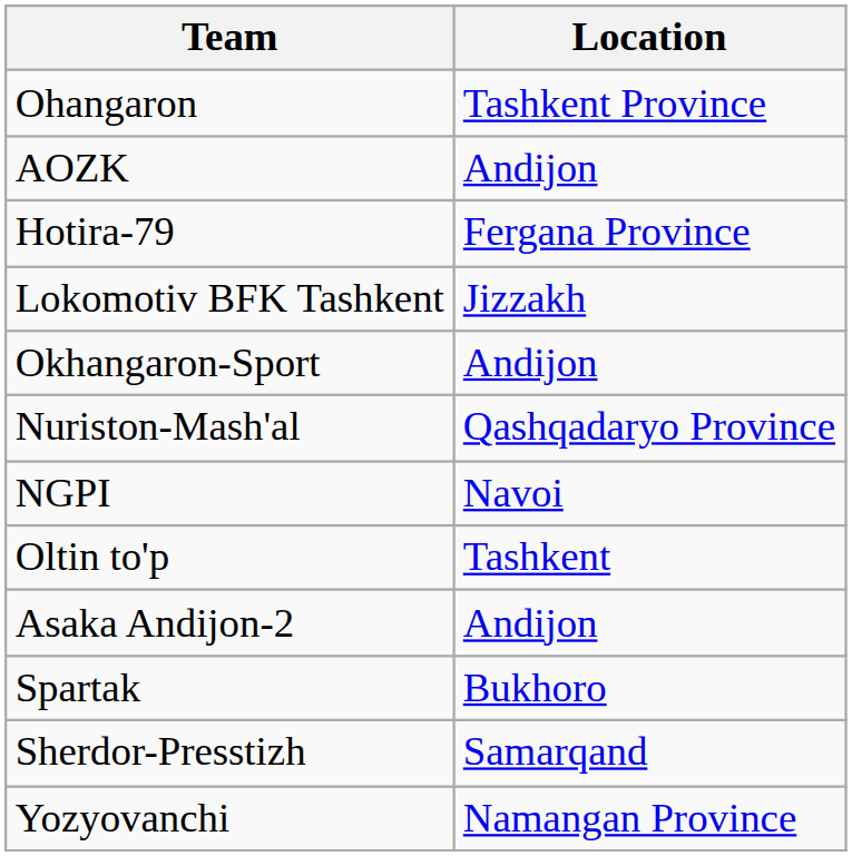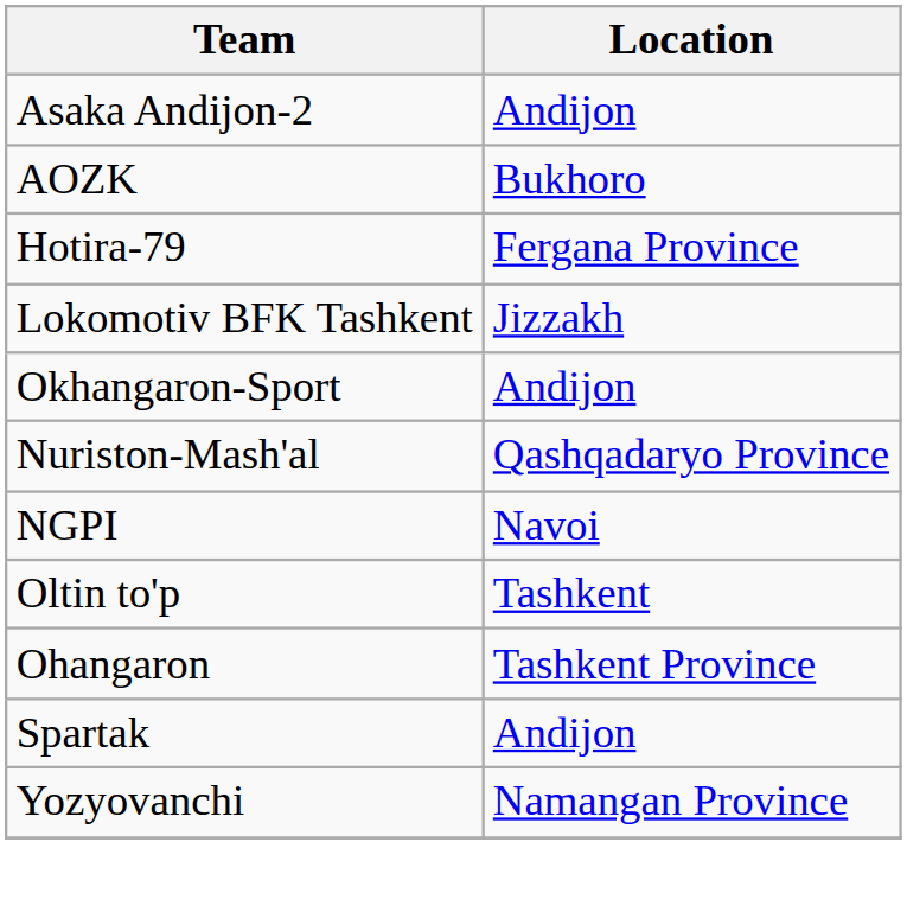 <table class="wikitable sortable" style="text-align: left;">
 <tr>
 <th>Team</th>
 <th>Location</th>
 </tr>
 <tr>
-<td>Ohangaron</td>
-<td><a href='#'>Tashkent Province</a></td>
+<td>Asaka Andijon-2</td>
+<td><a href='#'>Andijon</a></td>
 </tr>
 <tr>
 <td>AOZK</td>
-<td><a href='#'>Andijon</a></td>
+<td><a href='#'>Bukhoro</a></td>
 </tr>
 <tr>
 <td>Hotira-79</td>
 <td><a href='#'>Fergana Province</a></td>
 </tr>
 <tr>
 <td>Lokomotiv BFK Tashkent</td>
 <td><a href='#'>Jizzakh</a></td>
 </tr>
 <tr>
 <td>Okhangaron-Sport</td>
 <td><a href='#'>Andijon</a></td>
 </tr>
 <tr>
 <td>Nuriston-Mash'al</td>
 <td><a href='#'>Qashqadaryo Province</a></td>
 </tr>
 <tr>
 <td>NGPI</td>
 <td><a href='#'>Navoi</a></td>
 </tr>
 <tr>
 <td>Oltin to'p</td>
 <td><a href='#'>Tashkent</a></td>
 </tr>
 <tr>
-<td>Asaka Andijon-2</td>
-<td><a href='#'>Andijon</a></td>
+<td>Ohangaron</td>
+<td><a href='#'>Tashkent Province</a></td>
 </tr>
 <tr>
 <td>Spartak</td>
-<td><a href='#'>Bukhoro</a></td>
-</tr>
-<tr>
-<td>Sherdor-Presstizh</td>
-<td><a href='#'>Samarqand</a></td>
+<td><a href='#'>Andijon</a></td>
 </tr>
 <tr>
 <td>Yozyovanchi</td>
 <td><a href='#'>Namangan Province</a></td>
 </tr>
 <tr>
 </tr>
 </table>
